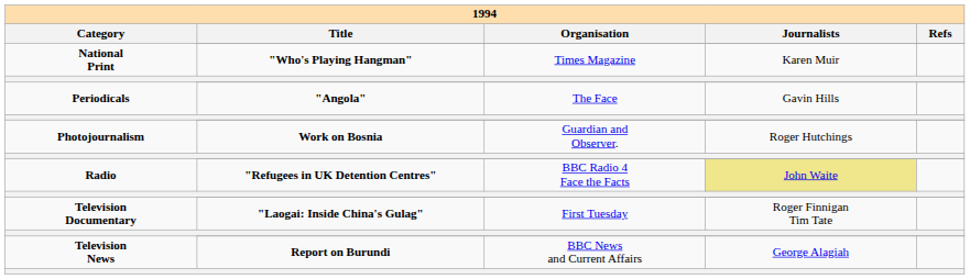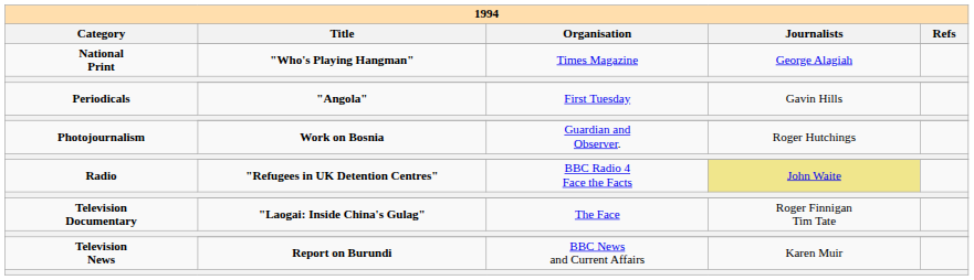 <table class="wikitable" width="100%" border="1" cellpadding="5" cellspacing="0" align="centre">
 <tr>
 <td colspan="5" style="background:#ffdead" align="center"><strong>1994</strong></td>
 </tr>
 <tr>
 <th width=20%>Category</th>
 <th width=30%>Title</th>
 <th width=23%>Organisation</th>
 <th width=22%>Journalists</th>
 <th width=5%>Refs</th>
 </tr>
 <tr>
 <td rowspan="2" align="center"><strong>National<br>Print</strong></td>
 </tr>
 <tr>
 <td align="center"><strong>"Who's Playing Hangman"</strong></td>
 <td align="center"><a href='#'>Times Magazine</a></td>
-<td align="center">Karen Muir</td>
+<td align="center"><a href='#'>George Alagiah</a></td>
 <td align="center"><br><br></td>
 </tr>
 <tr>
 <td colspan="6" align="center" style="background:#f2f2f2"></td>
 </tr>
 <tr>
 <td rowspan="2" align="center"><strong>Periodicals</strong></td>
 </tr>
 <tr>
 <td align="center"><strong>"Angola"</strong></td>
-<td align="center"><a href='#'>The Face</a></td>
+<td align="center"><a href='#'>First Tuesday</a></td>
 <td align="center">Gavin Hills</td>
 <td align="center"><br><br></td>
 </tr>
 <tr>
 <td colspan="6" align="center" style="background:#f2f2f2"></td>
 </tr>
 <tr>
 <td rowspan="2" align="center"><strong>Photojournalism</strong></td>
 </tr>
 <tr>
 <td align="center"><strong>Work on Bosnia</strong></td>
 <td align="center"><a href='#'>Guardian and<br> Observer</a>.</td>
 <td align="center">Roger Hutchings</td>
 <td align="center"><br><br></td>
 </tr>
 <tr>
 <td colspan="6" align="center" style="background:#f2f2f2"></td>
 </tr>
 <tr>
 <td rowspan="2" align="center"><strong>Radio</strong></td>
 </tr>
 <tr>
 <td align="center"><strong>"Refugees in UK Detention Centres"</strong></td>
 <td align="center"><a href='#'>BBC Radio 4<br> Face the Facts</a></td>
 <td align="center" style="background: khaki;"><a href='#'>John Waite</a></td>
 <td align="center"><br><br></td>
 </tr>
 <tr>
 <td colspan="6" align="center" style="background:#f2f2f2"></td>
 </tr>
 <tr>
 <td rowspan="2" align="center"><strong>Television<br>Documentary</strong></td>
 </tr>
 <tr>
 <td align="center"><strong>"Laogai: Inside China's Gulag"</strong></td>
-<td align="center"><a href='#'>First Tuesday</a></td>
+<td align="center"><a href='#'>The Face</a></td>
 <td align="center">Roger Finnigan<br>Tim Tate</td>
 <td align="center"><br></td>
 </tr>
 <tr>
 <td colspan="6" align="center" style="background:#f2f2f2"></td>
 </tr>
 <tr>
 <td rowspan="2" align="center"><strong>Television<br>News</strong></td>
 </tr>
 <tr>
 <td align="center"><strong>Report on Burundi</strong></td>
 <td align="center"><a href='#'>BBC News</a><br>and Current Affairs</td>
-<td align="center"><a href='#'>George Alagiah</a></td>
+<td align="center">Karen Muir</td>
 <td align="center"><br><br></td>
 </tr>
 <tr>
 <td colspan="6" align="center" style="background:#f2f2f2"></td>
 </tr>
 </table>
